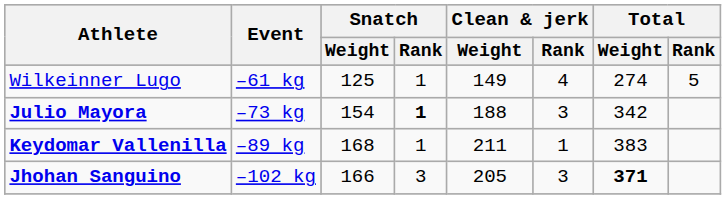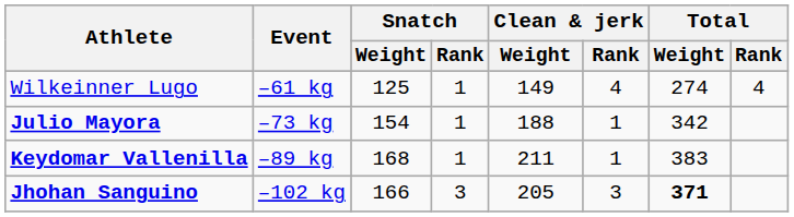 <table class=wikitable style=font-size:90%;text-align:center>
 <tr>
 <th rowspan=2>Athlete</th>
 <th rowspan=2>Event</th>
 <th colspan=2>Snatch</th>
 <th colspan=2>Clean & jerk</th>
 <th colspan=2>Total</th>
 </tr>
 <tr style=font-size:95%>
 <th>Weight</th>
 <th>Rank</th>
 <th>Weight</th>
 <th>Rank</th>
 <th>Weight</th>
 <th>Rank</th>
 </tr>
 <tr>
 <td align=left><a href='#'>Wilkeinner Lugo</a></td>
 <td align=left><a href='#'>–61 kg</a></td>
 <td>125</td>
 <td>1</td>
 <td>149</td>
 <td>4</td>
 <td>274</td>
-<td>5</td>
+<td>4</td>
 </tr>
 <tr>
 <td align=left><strong><a href='#'>Julio Mayora</a></strong></td>
 <td align=left><a href='#'>–73 kg</a></td>
 <td>154</td>
-<td><strong>1</strong></td>
+<td>1</td>
 <td>188</td>
-<td>3</td>
+<td>1</td>
 <td>342</td>
 <td></td>
 </tr>
 <tr>
 <td align=left><strong><a href='#'>Keydomar Vallenilla</a></strong></td>
 <td align=left><a href='#'>–89 kg</a></td>
 <td>168</td>
 <td>1</td>
 <td>211</td>
 <td>1</td>
 <td>383</td>
 <td></td>
 </tr>
 <tr>
 <td align=left><strong><a href='#'>Jhohan Sanguino</a></strong></td>
 <td align=left><a href='#'>–102 kg</a></td>
 <td>166</td>
 <td>3</td>
 <td>205</td>
 <td>3</td>
 <td><strong>371</strong></td>
 <td></td>
 </tr>
 </table>
